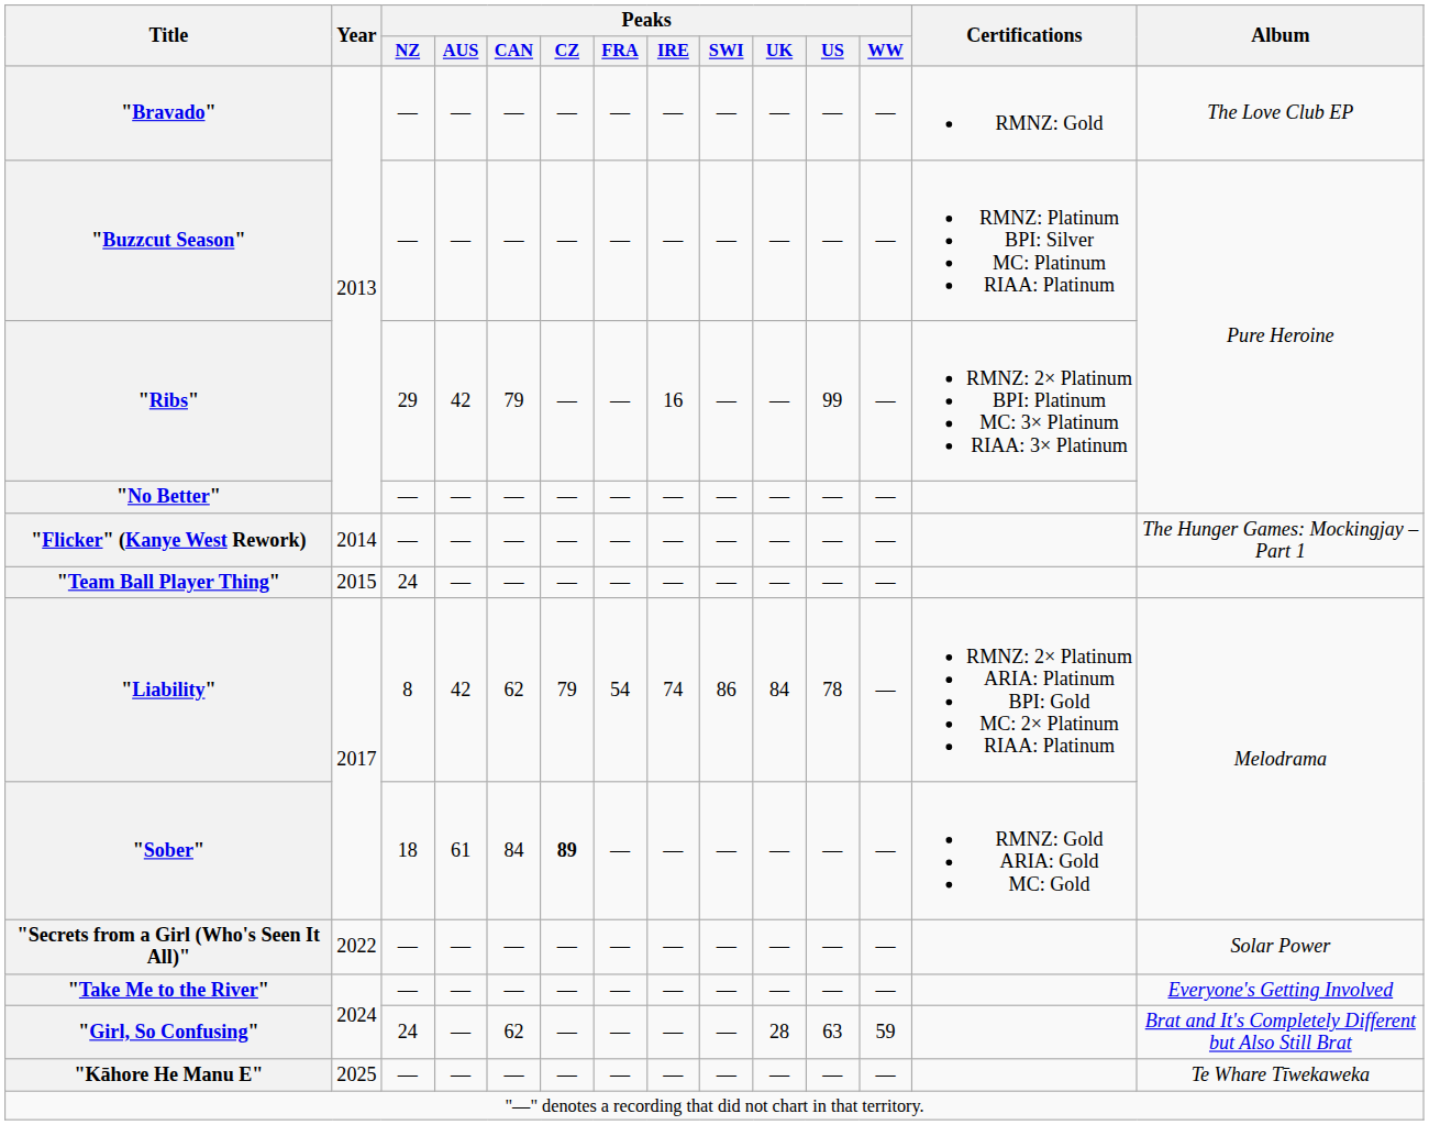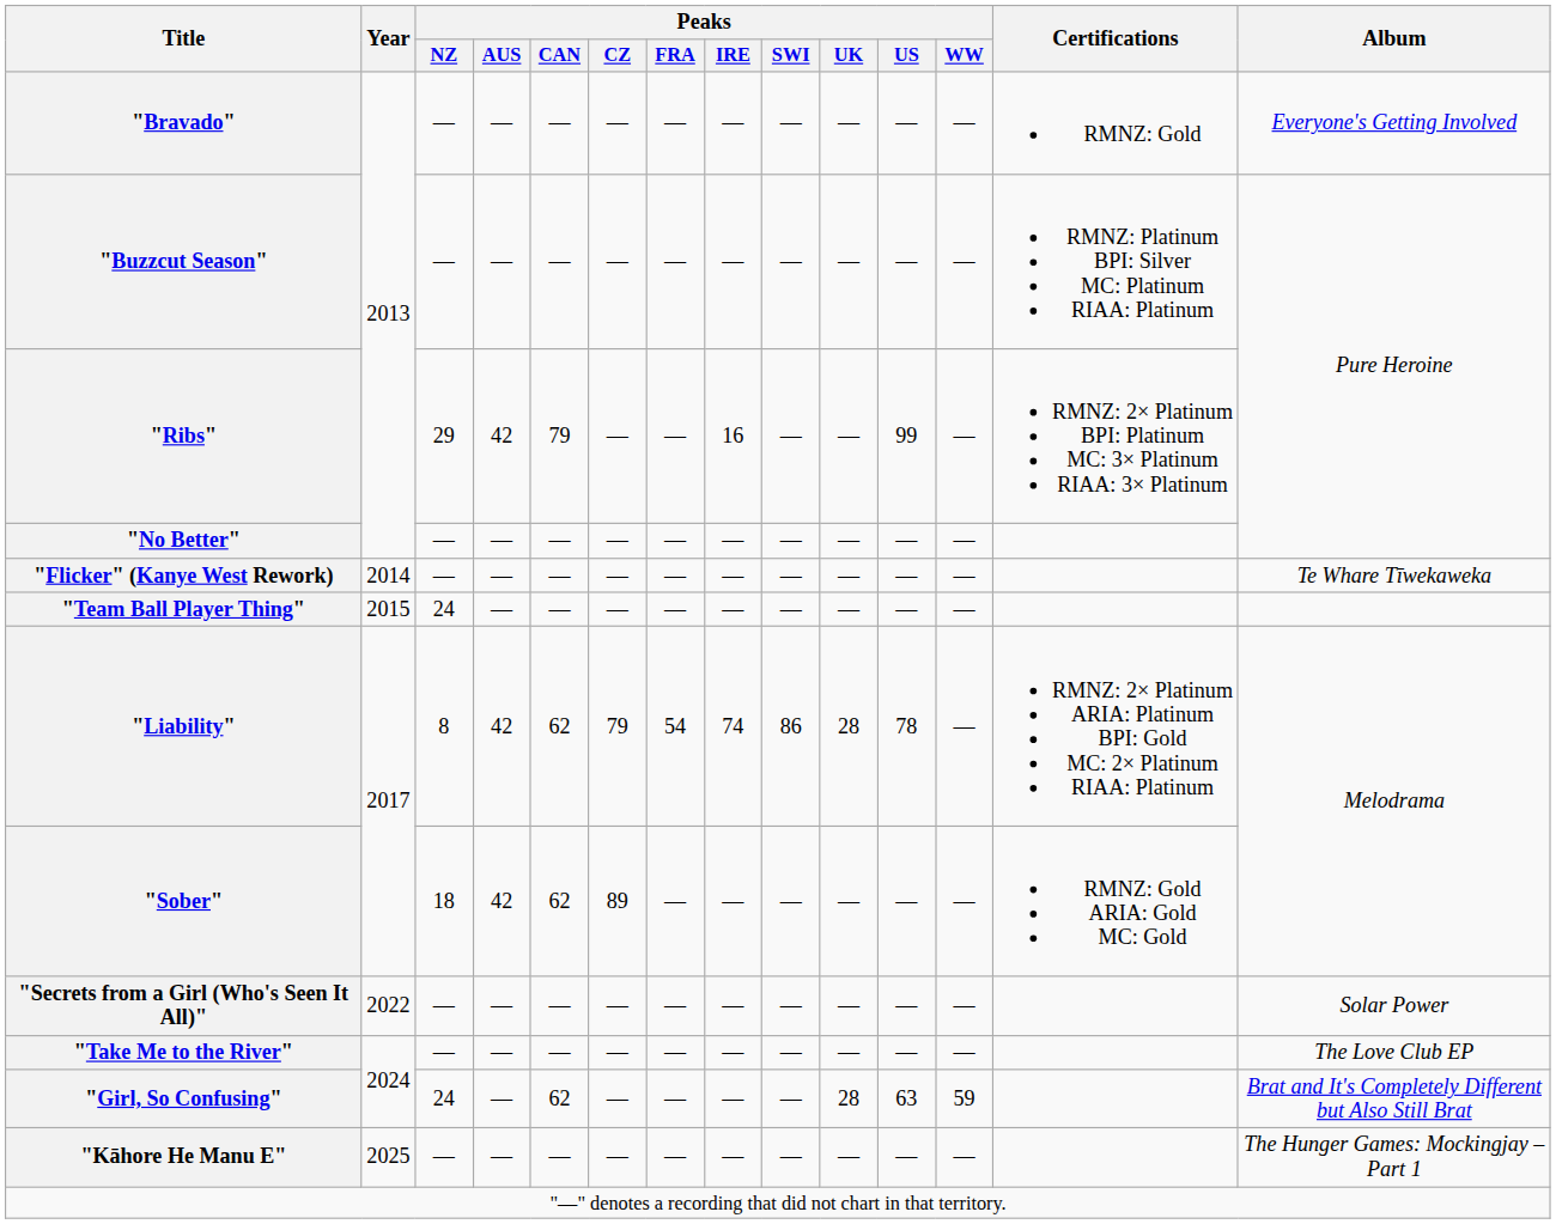 <table class="wikitable plainrowheaders" style="text-align:center;">
 <tr>
 <th scope="col" rowspan="2" style="width:16em;">Title</th>
 <th scope="col" rowspan="2" style="width:1em;">Year</th>
 <th scope="col" colspan="10">Peaks</th>
 <th scope="col" rowspan="2">Certifications</th>
 <th scope="col" rowspan="2" style="width:14em;">Album</th>
 </tr>
 <tr>
 <th scope="col" style="width:2.5em;font-size:90%;"><a href='#'>NZ</a><br></th>
 <th scope="col" style="width:2.5em;font-size:90%;"><a href='#'>AUS</a><br></th>
 <th scope="col" style="width:2.5em;font-size:90%;"><a href='#'>CAN</a><br></th>
 <th scope="col" style="width:2.5em;font-size:90%;"><a href='#'>CZ</a><br></th>
 <th scope="col" style="width:2.5em;font-size:90%;"><a href='#'>FRA</a><br></th>
 <th scope="col" style="width:2.5em;font-size:90%;"><a href='#'>IRE</a><br></th>
 <th scope="col" style="width:2.5em;font-size:90%;"><a href='#'>SWI</a><br></th>
 <th scope="col" style="width:2.5em;font-size:90%;"><a href='#'>UK</a><br></th>
 <th scope="col" style="width:2.5em;font-size:90%;"><a href='#'>US</a><br></th>
 <th scope="col" style="width:2.5em;font-size:90%;"><a href='#'>WW</a><br></th>
 </tr>
 <tr>
 <th scope="row">"<a href='#'>Bravado</a>"</th>
 <td rowspan="4">2013</td>
 <td>—</td>
 <td>—</td>
 <td>—</td>
 <td>—</td>
 <td>—</td>
 <td>—</td>
 <td>—</td>
 <td>—</td>
 <td>—</td>
 <td>—</td>
 <td><br><ul><li>RMNZ: Gold</li></ul></td>
-<td><em>The Love Club EP</em></td>
+<td><em><a href='#'>Everyone's Getting Involved</a></em></td>
 </tr>
 <tr>
 <th scope="row">"<a href='#'>Buzzcut Season</a>"</th>
 <td>—</td>
 <td>—</td>
 <td>—</td>
 <td>—</td>
 <td>—</td>
 <td>—</td>
 <td>—</td>
 <td>—</td>
 <td>—</td>
 <td>—</td>
 <td><br><ul><li>RMNZ: Platinum</li><li>BPI: Silver</li><li>MC: Platinum</li><li>RIAA: Platinum</li></ul></td>
 <td rowspan="3"><em>Pure Heroine</em></td>
 </tr>
 <tr>
 <th scope="row">"<a href='#'>Ribs</a>"</th>
 <td>29</td>
 <td>42</td>
 <td>79</td>
 <td>—</td>
 <td>—</td>
 <td>16<br></td>
 <td>—</td>
 <td>—</td>
 <td>99</td>
 <td>—</td>
 <td><br><ul><li>RMNZ: 2× Platinum</li><li>BPI: Platinum</li><li>MC: 3× Platinum</li><li>RIAA: 3× Platinum</li></ul></td>
 </tr>
 <tr>
 <th scope="row">"<a href='#'>No Better</a>"</th>
 <td>—</td>
 <td>—</td>
 <td>—</td>
 <td>—</td>
 <td>—</td>
 <td>—</td>
 <td>—</td>
 <td>—</td>
 <td>—</td>
 <td>—</td>
 <td></td>
 </tr>
 <tr>
 <th scope="row">"<a href='#'>Flicker</a>" (<a href='#'>Kanye West</a> Rework)</th>
 <td>2014</td>
 <td>—</td>
 <td>—</td>
 <td>—</td>
 <td>—</td>
 <td>—</td>
 <td>—</td>
 <td>—</td>
 <td>—</td>
 <td>—</td>
 <td>—</td>
 <td></td>
-<td><em>The Hunger Games: Mockingjay – Part 1</em></td>
+<td><em>Te Whare Tīwekaweka</em></td>
 </tr>
 <tr>
 <th scope="row">"<a href='#'>Team Ball Player Thing</a>"<br></th>
 <td>2015</td>
 <td>24<br></td>
 <td>—</td>
 <td>—</td>
 <td>—</td>
 <td>—</td>
 <td>—</td>
 <td>—</td>
 <td>—</td>
 <td>—</td>
 <td>—</td>
 <td></td>
 <td></td>
 </tr>
 <tr>
 <th scope="row">"<a href='#'>Liability</a>"</th>
 <td rowspan="2">2017</td>
 <td>8</td>
 <td>42</td>
 <td>62</td>
 <td>79</td>
 <td>54</td>
 <td>74</td>
 <td>86</td>
-<td>84</td>
+<td>28</td>
 <td>78</td>
 <td>—</td>
 <td><br><ul><li>RMNZ: 2× Platinum</li><li>ARIA: Platinum</li><li>BPI: Gold</li><li>MC: 2× Platinum</li><li>RIAA: Platinum</li></ul></td>
 <td rowspan="2"><em>Melodrama</em></td>
 </tr>
 <tr>
 <th scope="row">"<a href='#'>Sober</a>"</th>
 <td>18</td>
-<td>61</td>
-<td>84</td>
-<td><strong>89</strong></td>
+<td>42</td>
+<td>62</td>
+<td>89</td>
 <td>—</td>
 <td>—</td>
 <td>—</td>
 <td>—</td>
 <td>—</td>
 <td>—</td>
 <td><br><ul><li>RMNZ: Gold</li><li>ARIA: Gold</li><li>MC: Gold</li></ul></td>
 </tr>
 <tr>
 <th scope="row">"Secrets from a Girl (Who's Seen It All)"</th>
 <td>2022</td>
 <td>—</td>
 <td>—</td>
 <td>—</td>
 <td>—</td>
 <td>—</td>
 <td>—</td>
 <td>—</td>
 <td>—</td>
 <td>—</td>
 <td>—</td>
 <td></td>
 <td><em>Solar Power</em></td>
 </tr>
 <tr>
 <th scope="row">"<a href='#'>Take Me to the River</a>"</th>
 <td rowspan="2">2024</td>
 <td>—</td>
 <td>—</td>
 <td>—</td>
 <td>—</td>
 <td>—</td>
 <td>—</td>
 <td>—</td>
 <td>—</td>
 <td>—</td>
 <td>—</td>
 <td></td>
-<td><em><a href='#'>Everyone's Getting Involved</a></em></td>
+<td><em>The Love Club EP</em></td>
 </tr>
 <tr>
 <th scope="row">"<a href='#'>Girl, So Confusing</a>"<br></th>
 <td>24<br></td>
 <td>—</td>
 <td>62</td>
 <td>—</td>
 <td>—</td>
 <td>—</td>
 <td>—</td>
 <td>28</td>
 <td>63</td>
 <td>59</td>
 <td></td>
 <td><em><a href='#'>Brat and It's Completely Different but Also Still Brat</a></em></td>
 </tr>
 <tr>
 <th scope="row">"Kāhore He Manu E"<br></th>
 <td>2025</td>
 <td>—</td>
 <td>—</td>
 <td>—</td>
 <td>—</td>
 <td>—</td>
 <td>—</td>
 <td>—</td>
 <td>—</td>
 <td>—</td>
 <td>—</td>
 <td></td>
-<td><em>Te Whare Tīwekaweka</em></td>
+<td><em>The Hunger Games: Mockingjay – Part 1</em></td>
 </tr>
 <tr>
 <td colspan="14" style="font-size:90%">"—" denotes a recording that did not chart  in that territory.</td>
 </tr>
 </table>
